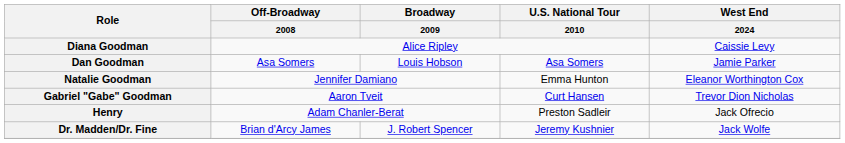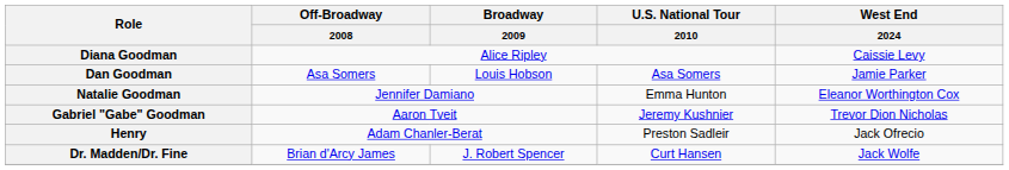 <table class="wikitable" width="80%">
 <tr>
 <th rowspan="2">Role</th>
 <th>Off-Broadway</th>
 <th>Broadway</th>
 <th>U.S. National Tour</th>
 <th>West End</th>
 </tr>
 <tr>
 <th><small>2008</small></th>
 <th><small>2009</small></th>
 <th><small>2010</small></th>
 <th><small>2024</small></th>
 </tr>
 <tr>
 <th scope="row">Diana Goodman</th>
 <td align="center" colspan="3"><a href='#'>Alice Ripley</a></td>
 <td align="center"><a href='#'>Caissie Levy</a></td>
 </tr>
 <tr>
 <th scope="row">Dan Goodman</th>
 <td align="center"><a href='#'>Asa Somers</a></td>
 <td align="center"><a href='#'>Louis Hobson</a></td>
 <td align="center"><a href='#'>Asa Somers</a></td>
 <td align="center"><a href='#'>Jamie Parker</a></td>
 </tr>
 <tr>
 <th scope="row">Natalie Goodman</th>
 <td align="center" colspan="2"><a href='#'>Jennifer Damiano</a></td>
 <td align="center">Emma Hunton</td>
 <td align="center"><a href='#'>Eleanor Worthington Cox</a></td>
 </tr>
 <tr>
 <th scope="row">Gabriel "Gabe" Goodman</th>
 <td align="center" colspan="2"><a href='#'>Aaron Tveit</a></td>
-<td align="center"><a href='#'>Curt Hansen</a></td>
+<td align="center"><a href='#'>Jeremy Kushnier</a></td>
 <td align="center"><a href='#'>Trevor Dion Nicholas</a></td>
 </tr>
 <tr>
 <th scope="row">Henry</th>
 <td align="center" colspan="2"><a href='#'>Adam Chanler-Berat</a></td>
 <td align="center">Preston Sadleir</td>
 <td align="center">Jack Ofrecio</td>
 </tr>
 <tr>
 <th scope="row">Dr. Madden/Dr. Fine</th>
 <td align="center"><a href='#'>Brian d'Arcy James</a></td>
 <td align="center"><a href='#'>J. Robert Spencer</a></td>
-<td align="center"><a href='#'>Jeremy Kushnier</a></td>
+<td align="center"><a href='#'>Curt Hansen</a></td>
 <td align="center"><a href='#'>Jack Wolfe</a></td>
 </tr>
 <tr>
 </tr>
 </table>
